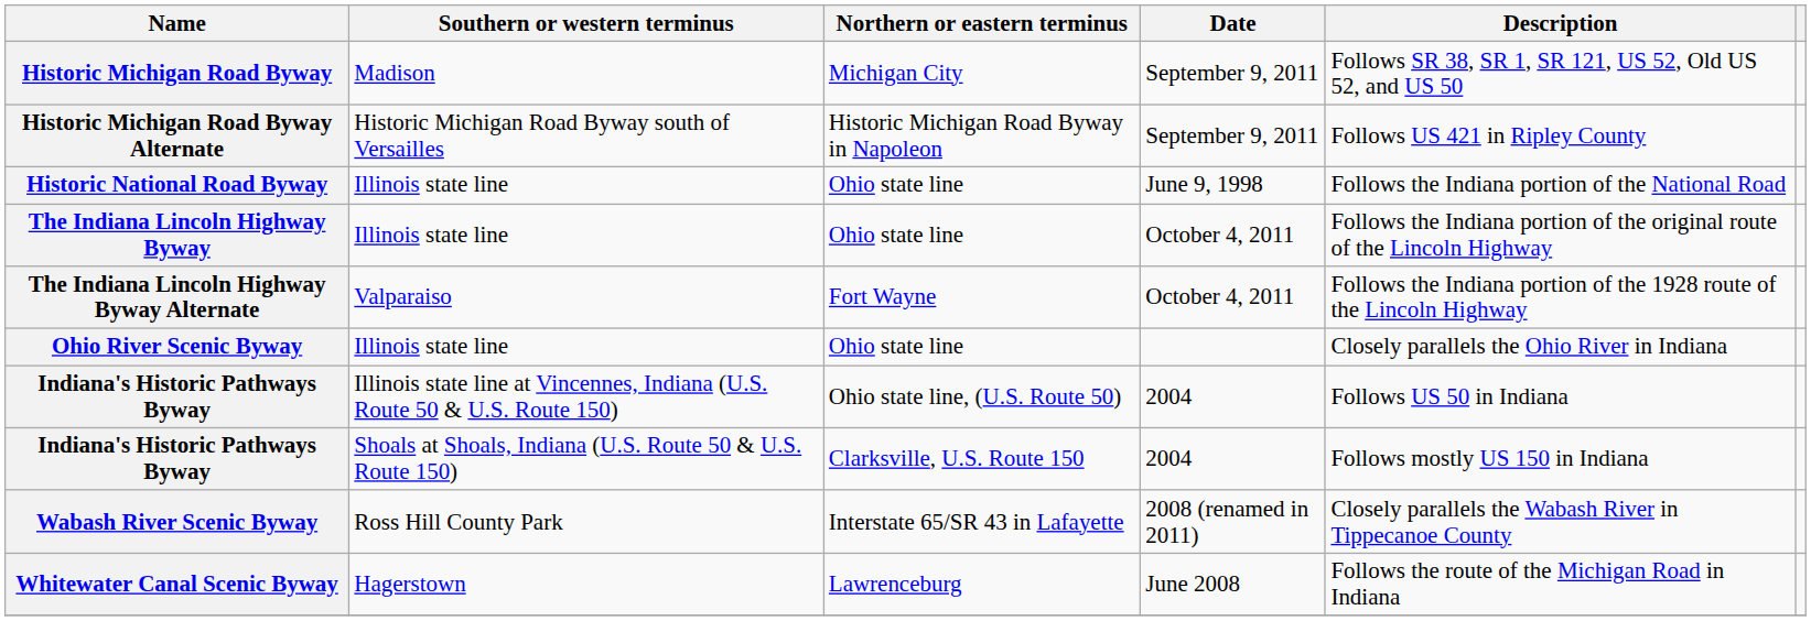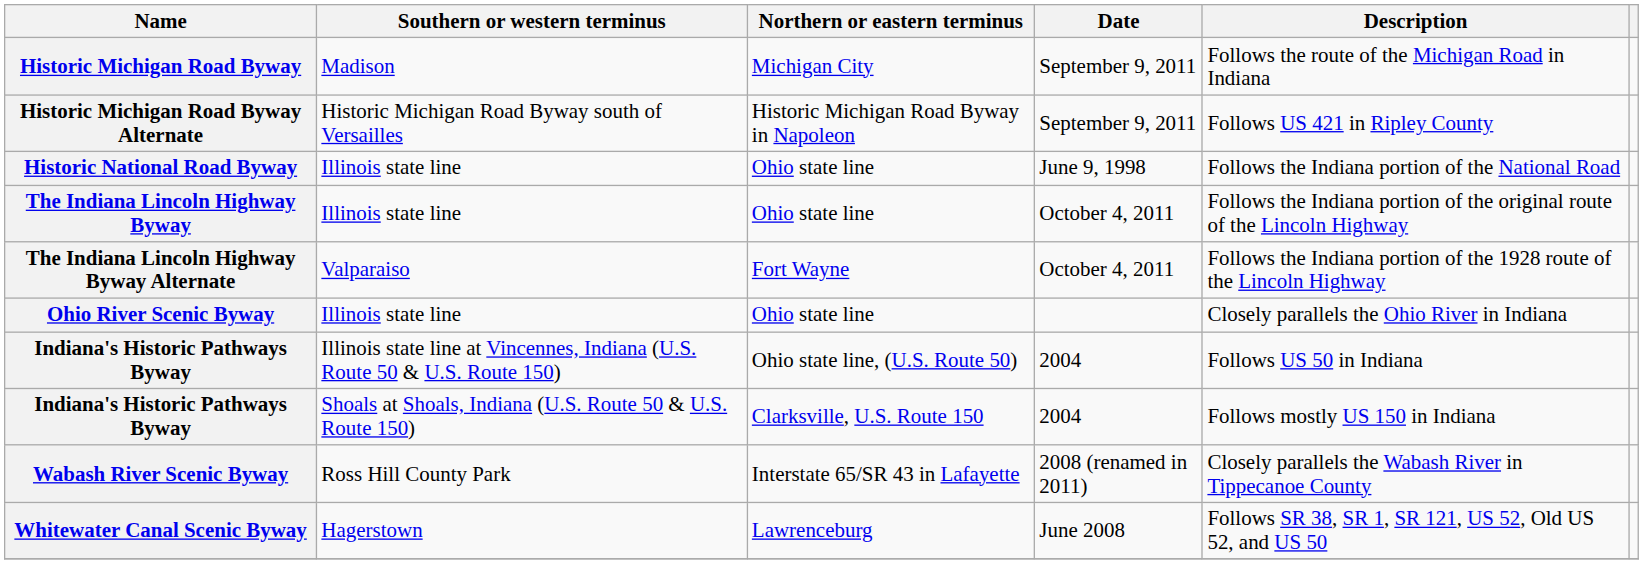 <table class="wikitable sortable plainrowheaders">
 <tr>
 <th scope="col">Name</th>
 <th scope="col" class="unsortable">Southern or western terminus</th>
 <th scope="col" class="unsortable">Northern or eastern terminus</th>
 <th scope="col">Date</th>
 <th scope="col" class="unsortable">Description</th>
 <th scope="col" class="unsortable"></th>
 </tr>
 <tr>
 <th scope="row"><a href='#'>Historic Michigan Road Byway</a></th>
 <td><a href='#'>Madison</a></td>
 <td><a href='#'>Michigan City</a></td>
 <td>September 9, 2011</td>
-<td>Follows <a href='#'>SR 38</a>, <a href='#'>SR 1</a>, <a href='#'>SR 121</a>, <a href='#'>US 52</a>, Old US 52, and <a href='#'>US 50</a></td>
+<td>Follows the route of the <a href='#'>Michigan Road</a> in Indiana</td>
 <td></td>
 </tr>
 <tr>
 <th scope="row">Historic Michigan Road Byway Alternate</th>
 <td>Historic Michigan Road Byway south of <a href='#'>Versailles</a></td>
 <td>Historic Michigan Road Byway in <a href='#'>Napoleon</a></td>
 <td>September 9, 2011</td>
 <td>Follows <a href='#'>US 421</a> in <a href='#'>Ripley County</a></td>
 <td></td>
 </tr>
 <tr>
 <th scope="row"><a href='#'>Historic National Road Byway</a></th>
 <td><a href='#'>Illinois</a> state line</td>
 <td><a href='#'>Ohio</a> state line</td>
 <td>June 9, 1998</td>
 <td>Follows the Indiana portion of the <a href='#'>National Road</a></td>
 <td></td>
 </tr>
 <tr>
 <th scope="row"><a href='#'>The Indiana Lincoln Highway Byway</a></th>
 <td><a href='#'>Illinois</a> state line</td>
 <td><a href='#'>Ohio</a> state line</td>
 <td>October 4, 2011</td>
 <td>Follows the Indiana portion of the original route of the <a href='#'>Lincoln Highway</a></td>
 <td></td>
 </tr>
 <tr>
 <th scope="row">The Indiana Lincoln Highway Byway Alternate</th>
 <td><a href='#'>Valparaiso</a></td>
 <td><a href='#'>Fort Wayne</a></td>
 <td>October 4, 2011</td>
 <td>Follows the Indiana portion of the 1928 route of the <a href='#'>Lincoln Highway</a></td>
 <td></td>
 </tr>
 <tr>
 <th scope="row"><a href='#'>Ohio River Scenic Byway</a></th>
 <td><a href='#'>Illinois</a> state line</td>
 <td><a href='#'>Ohio</a> state line</td>
 <td></td>
 <td>Closely parallels the <a href='#'>Ohio River</a> in Indiana</td>
 <td></td>
 </tr>
 <tr>
 <th scope="row">Indiana's Historic Pathways Byway</th>
 <td>Illinois state line at <a href='#'>Vincennes, Indiana</a> (<a href='#'>U.S. Route 50</a> & <a href='#'>U.S. Route 150</a>)</td>
 <td>Ohio state line, (<a href='#'>U.S. Route 50</a>)</td>
 <td>2004</td>
 <td>Follows <a href='#'>US 50</a> in Indiana</td>
 <td></td>
 </tr>
 <tr>
 <th scope="row">Indiana's Historic Pathways Byway</th>
 <td><a href='#'>Shoals</a> at <a href='#'>Shoals, Indiana</a> (<a href='#'>U.S. Route 50</a> & <a href='#'>U.S. Route 150</a>)</td>
 <td><a href='#'>Clarksville</a>, <a href='#'>U.S. Route 150</a></td>
 <td>2004</td>
 <td>Follows mostly <a href='#'>US 150</a> in Indiana</td>
 <td></td>
 </tr>
 <tr>
 <th scope="row"><a href='#'>Wabash River Scenic Byway</a></th>
 <td>Ross Hill County Park</td>
 <td>Interstate 65/SR 43 in <a href='#'>Lafayette</a></td>
 <td>2008 (renamed in 2011)</td>
 <td>Closely parallels the <a href='#'>Wabash River</a> in <a href='#'>Tippecanoe County</a></td>
 <td></td>
 </tr>
 <tr>
 <th scope="row"><a href='#'>Whitewater Canal Scenic Byway</a></th>
 <td><a href='#'>Hagerstown</a></td>
 <td><a href='#'>Lawrenceburg</a></td>
 <td>June 2008</td>
-<td>Follows the route of the <a href='#'>Michigan Road</a> in Indiana</td>
+<td>Follows <a href='#'>SR 38</a>, <a href='#'>SR 1</a>, <a href='#'>SR 121</a>, <a href='#'>US 52</a>, Old US 52, and <a href='#'>US 50</a></td>
 <td></td>
 </tr>
 <tr>
 </tr>
 </table>
